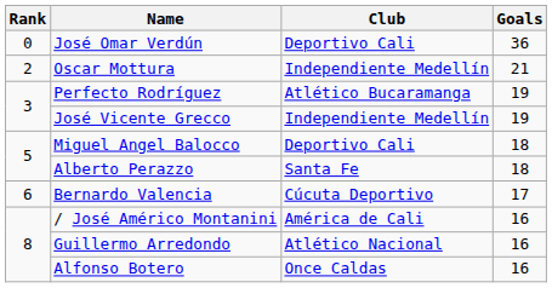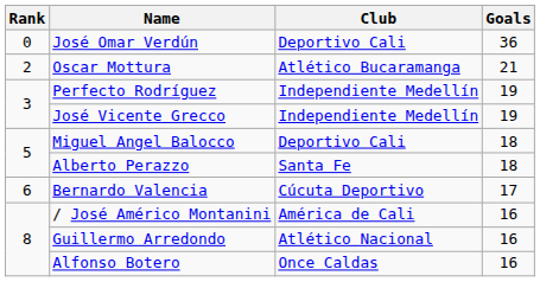 <table class="wikitable">
 <tr>
 <th>Rank</th>
 <th>Name</th>
 <th>Club</th>
 <th>Goals</th>
 </tr>
 <tr>
 <td align=center>0</td>
 <td> <a href='#'>José Omar Verdún</a></td>
 <td><a href='#'>Deportivo Cali</a></td>
 <td align=center>36</td>
 </tr>
 <tr>
 <td align=center>2</td>
 <td> <a href='#'>Oscar Mottura</a></td>
-<td><a href='#'>Independiente Medellín</a></td>
+<td><a href='#'>Atlético Bucaramanga</a></td>
 <td align=center>21</td>
 </tr>
 <tr>
 <td rowspan=2 align=center>3</td>
 <td> <a href='#'>Perfecto Rodríguez</a></td>
-<td><a href='#'>Atlético Bucaramanga</a></td>
+<td><a href='#'>Independiente Medellín</a></td>
 <td align=center>19</td>
 </tr>
 <tr>
 <td> <a href='#'>José Vicente Grecco</a></td>
 <td><a href='#'>Independiente Medellín</a></td>
 <td align=center>19</td>
 </tr>
 <tr>
 <td rowspan=2 align=center>5</td>
 <td> <a href='#'>Miguel Angel Balocco</a></td>
 <td><a href='#'>Deportivo Cali</a></td>
 <td align=center>18</td>
 </tr>
 <tr>
 <td> <a href='#'>Alberto Perazzo</a></td>
 <td><a href='#'>Santa Fe</a></td>
 <td align=center>18</td>
 </tr>
 <tr>
 <td align=center>6</td>
 <td> <a href='#'>Bernardo Valencia</a></td>
 <td><a href='#'>Cúcuta Deportivo</a></td>
 <td align=center>17</td>
 </tr>
 <tr>
 <td rowspan=3 align=center>8</td>
 <td>/ <a href='#'>José Américo Montanini</a></td>
 <td><a href='#'>América de Cali</a></td>
 <td align=center>16</td>
 </tr>
 <tr>
 <td> <a href='#'>Guillermo Arredondo</a></td>
 <td><a href='#'>Atlético Nacional</a></td>
 <td align=center>16</td>
 </tr>
 <tr>
 <td> <a href='#'>Alfonso Botero</a></td>
 <td><a href='#'>Once Caldas</a></td>
 <td align=center>16</td>
 </tr>
 </table>
